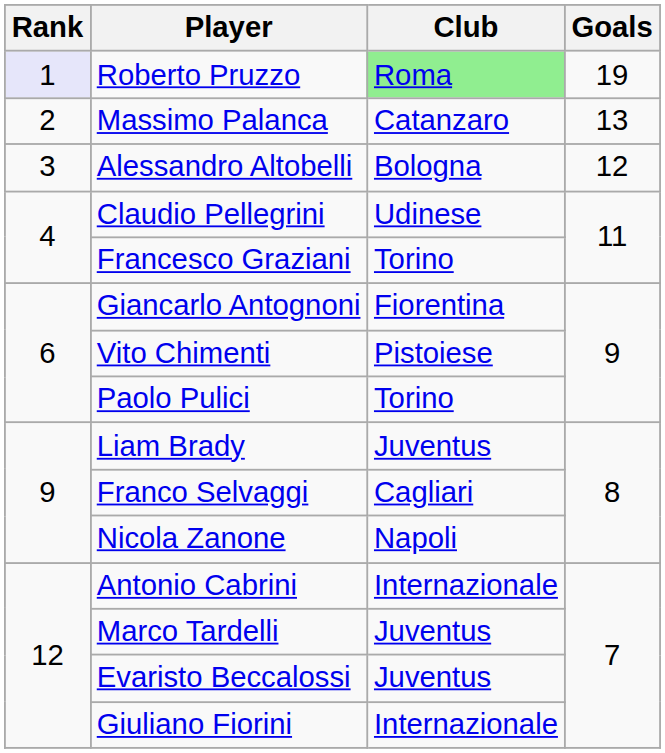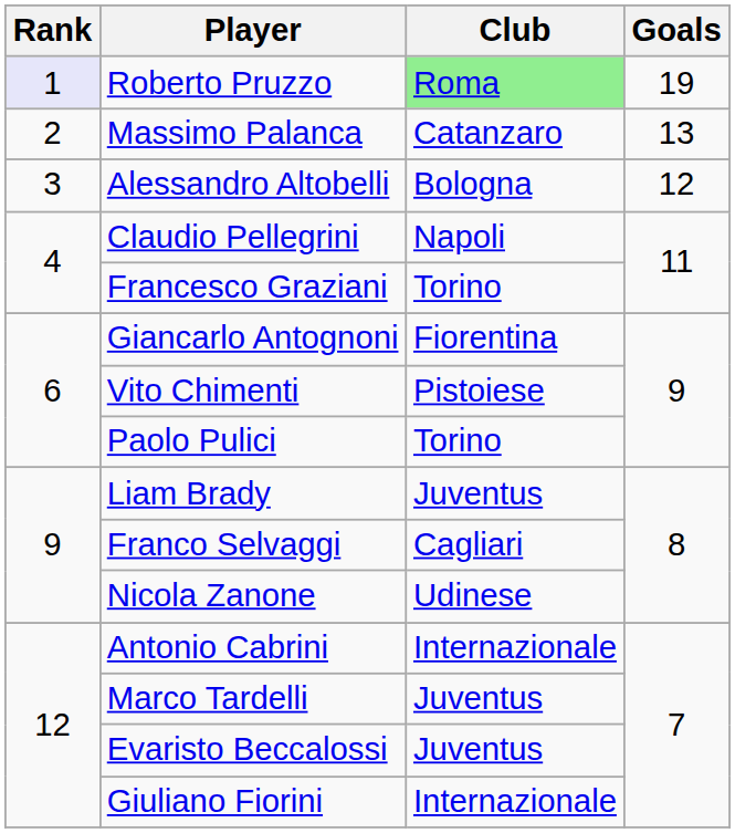 <table class="wikitable" style="text-align:center">
 <tr>
 <th>Rank</th>
 <th>Player</th>
 <th>Club</th>
 <th>Goals</th>
 </tr>
 <tr>
 <td style="background: lavender;">1</td>
 <td align="left"> <a href='#'>Roberto Pruzzo</a></td>
 <td align="left" style="background: lightgreen;"><a href='#'>Roma</a></td>
 <td>19</td>
 </tr>
 <tr>
 <td>2</td>
 <td align="left"> <a href='#'>Massimo Palanca</a></td>
 <td align="left"><a href='#'>Catanzaro</a></td>
 <td>13</td>
 </tr>
 <tr>
 <td>3</td>
 <td align="left"> <a href='#'>Alessandro Altobelli</a></td>
 <td align="left"><a href='#'>Bologna</a></td>
 <td>12</td>
 </tr>
 <tr>
 <td rowspan="2">4</td>
 <td align="left"> <a href='#'>Claudio Pellegrini</a></td>
-<td align="left"><a href='#'>Udinese</a></td>
+<td align="left"><a href='#'>Napoli</a></td>
 <td rowspan="2">11</td>
 </tr>
 <tr>
 <td align="left"> <a href='#'>Francesco Graziani</a></td>
 <td align="left"><a href='#'>Torino</a></td>
 </tr>
 <tr>
 <td rowspan="3">6</td>
 <td align="left"> <a href='#'>Giancarlo Antognoni</a></td>
 <td align="left"><a href='#'>Fiorentina</a></td>
 <td rowspan="3">9</td>
 </tr>
 <tr>
 <td align="left"> <a href='#'>Vito Chimenti</a></td>
 <td align="left"><a href='#'>Pistoiese</a></td>
 </tr>
 <tr>
 <td align="left"> <a href='#'>Paolo Pulici</a></td>
 <td align="left"><a href='#'>Torino</a></td>
 </tr>
 <tr>
 <td rowspan="3">9</td>
 <td align="left"> <a href='#'>Liam Brady</a></td>
 <td align="left"><a href='#'>Juventus</a></td>
 <td rowspan="3">8</td>
 </tr>
 <tr>
 <td align="left"> <a href='#'>Franco Selvaggi</a></td>
 <td align="left"><a href='#'>Cagliari</a></td>
 </tr>
 <tr>
 <td align="left"> <a href='#'>Nicola Zanone</a></td>
-<td align="left"><a href='#'>Napoli</a></td>
+<td align="left"><a href='#'>Udinese</a></td>
 </tr>
 <tr>
 <td rowspan="4">12</td>
 <td align="left"> <a href='#'>Antonio Cabrini</a></td>
 <td align="left"><a href='#'>Internazionale</a></td>
 <td rowspan="4">7</td>
 </tr>
 <tr>
 <td align="left"> <a href='#'>Marco Tardelli</a></td>
 <td align="left"><a href='#'>Juventus</a></td>
 </tr>
 <tr>
 <td align="left"> <a href='#'>Evaristo Beccalossi</a></td>
 <td align="left"><a href='#'>Juventus</a></td>
 </tr>
 <tr>
 <td align="left"> <a href='#'>Giuliano Fiorini</a></td>
 <td align="left"><a href='#'>Internazionale</a></td>
 </tr>
 </table>
